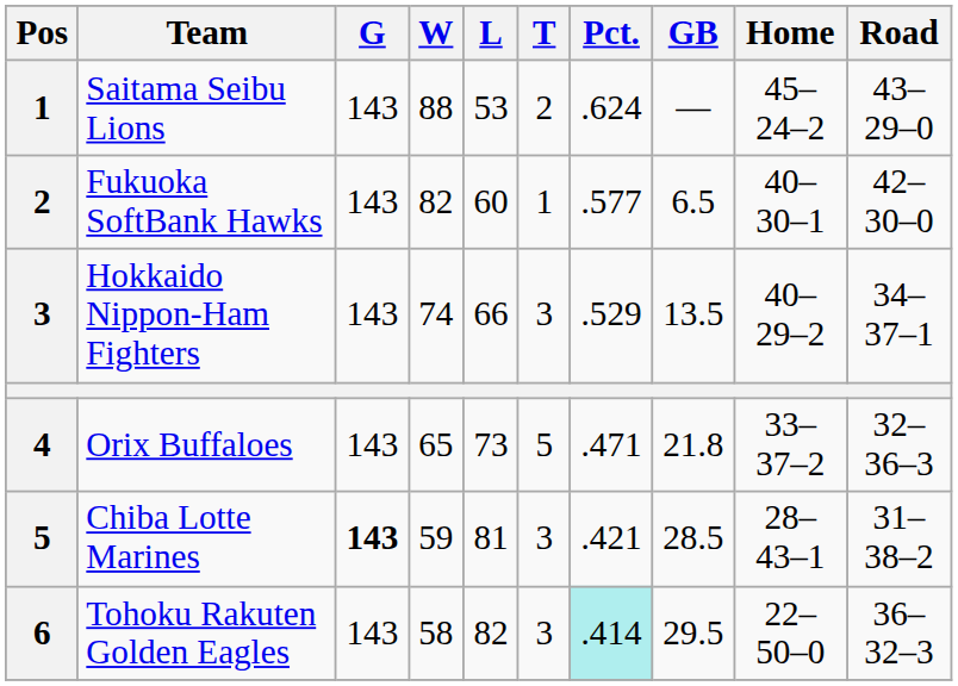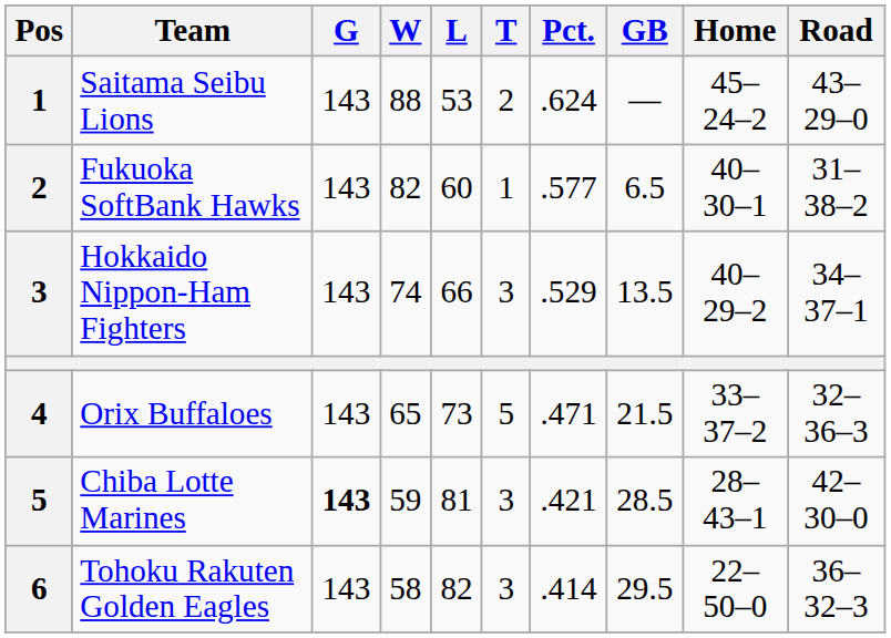 <table class="wikitable plainrowheaders"  style="width:70%; text-align:center;">
 <tr>
 <th scope="col" style="width:5%;">Pos</th>
 <th scope="col" style="width:25%;">Team</th>
 <th scope="col" style="width:5%;"><a href='#'>G</a></th>
 <th scope="col" style="width:5%;"><a href='#'>W</a></th>
 <th scope="col" style="width:5%;"><a href='#'>L</a></th>
 <th scope="col" style="width:5%;"><a href='#'>T</a></th>
 <th scope="col" style="width:7%;"><a href='#'>Pct.</a></th>
 <th scope="col" style="width:5%;"><a href='#'>GB</a></th>
 <th scope="col" style="width:10%;">Home</th>
 <th scope="col" style="width:10%;">Road</th>
 </tr>
 <tr>
 <th>1</th>
 <td style="text-align:left;"><a href='#'>Saitama Seibu Lions</a></td>
 <td>143</td>
 <td>88</td>
 <td>53</td>
 <td>2</td>
 <td>.624</td>
 <td>—</td>
 <td>45–24–2</td>
 <td>43–29–0</td>
 </tr>
 <tr>
 <th>2</th>
 <td style="text-align:left;"><a href='#'>Fukuoka SoftBank Hawks</a></td>
 <td>143</td>
 <td>82</td>
 <td>60</td>
 <td>1</td>
 <td>.577</td>
 <td>6.5</td>
 <td>40–30–1</td>
-<td>42–30–0</td>
+<td>31–38–2</td>
 </tr>
 <tr>
 <th>3</th>
 <td style="text-align:left;"><a href='#'>Hokkaido Nippon-Ham Fighters</a></td>
 <td>143</td>
 <td>74</td>
 <td>66</td>
 <td>3</td>
 <td>.529</td>
 <td>13.5</td>
 <td>40–29–2</td>
 <td>34–37–1</td>
 </tr>
 <tr>
 <th colspan="10"></th>
 </tr>
 <tr>
 <th>4</th>
 <td style="text-align:left;"><a href='#'>Orix Buffaloes</a></td>
 <td>143</td>
 <td>65</td>
 <td>73</td>
 <td>5</td>
 <td>.471</td>
-<td>21.8</td>
+<td>21.5</td>
 <td>33–37–2</td>
 <td>32–36–3</td>
 </tr>
 <tr>
 <th>5</th>
 <td style="text-align:left;"><a href='#'>Chiba Lotte Marines</a></td>
 <td><strong>143</strong></td>
 <td>59</td>
 <td>81</td>
 <td>3</td>
 <td>.421</td>
 <td>28.5</td>
 <td>28–43–1</td>
-<td>31–38–2</td>
+<td>42–30–0</td>
 </tr>
 <tr>
 <th>6</th>
 <td style="text-align:left;"><a href='#'>Tohoku Rakuten Golden Eagles</a></td>
 <td>143</td>
 <td>58</td>
 <td>82</td>
 <td>3</td>
-<td style="background: paleturquoise;">.414</td>
+<td>.414</td>
 <td>29.5</td>
 <td>22–50–0</td>
 <td>36–32–3</td>
 </tr>
 </table>
